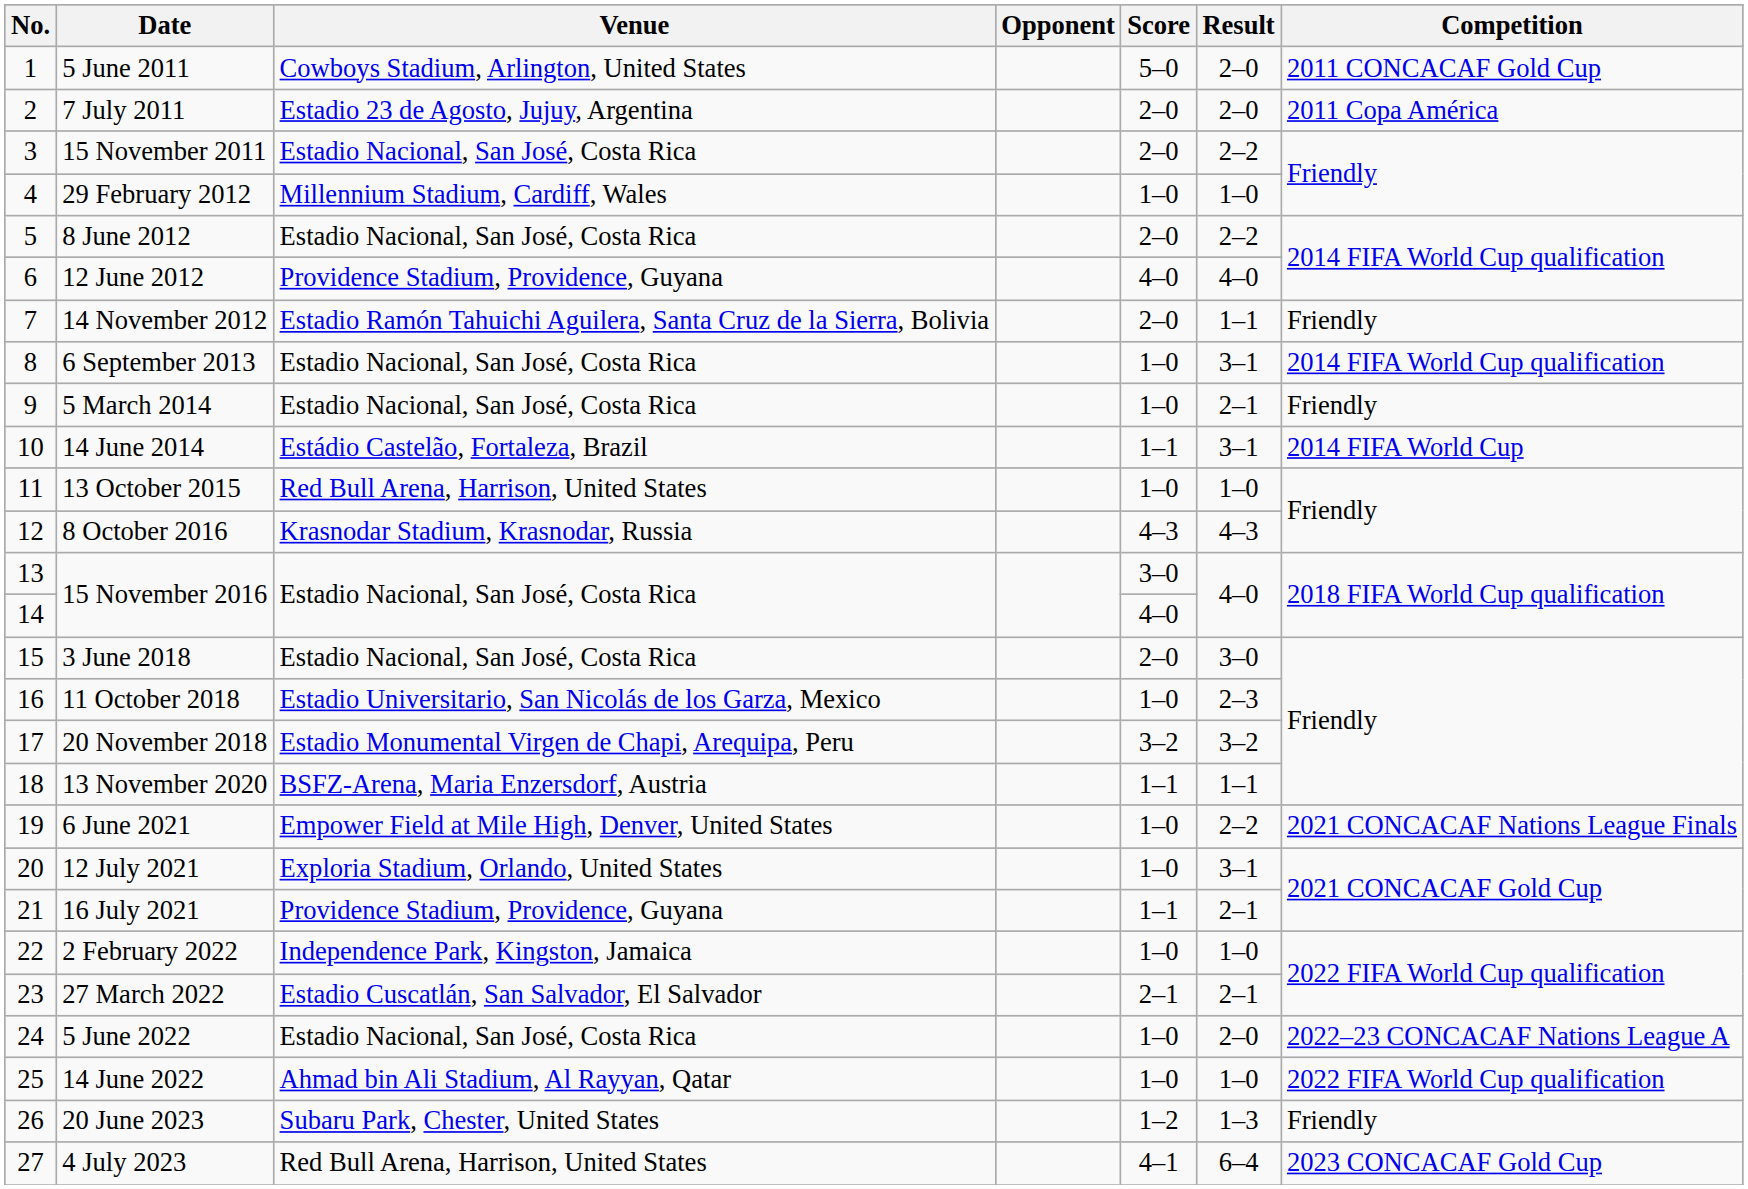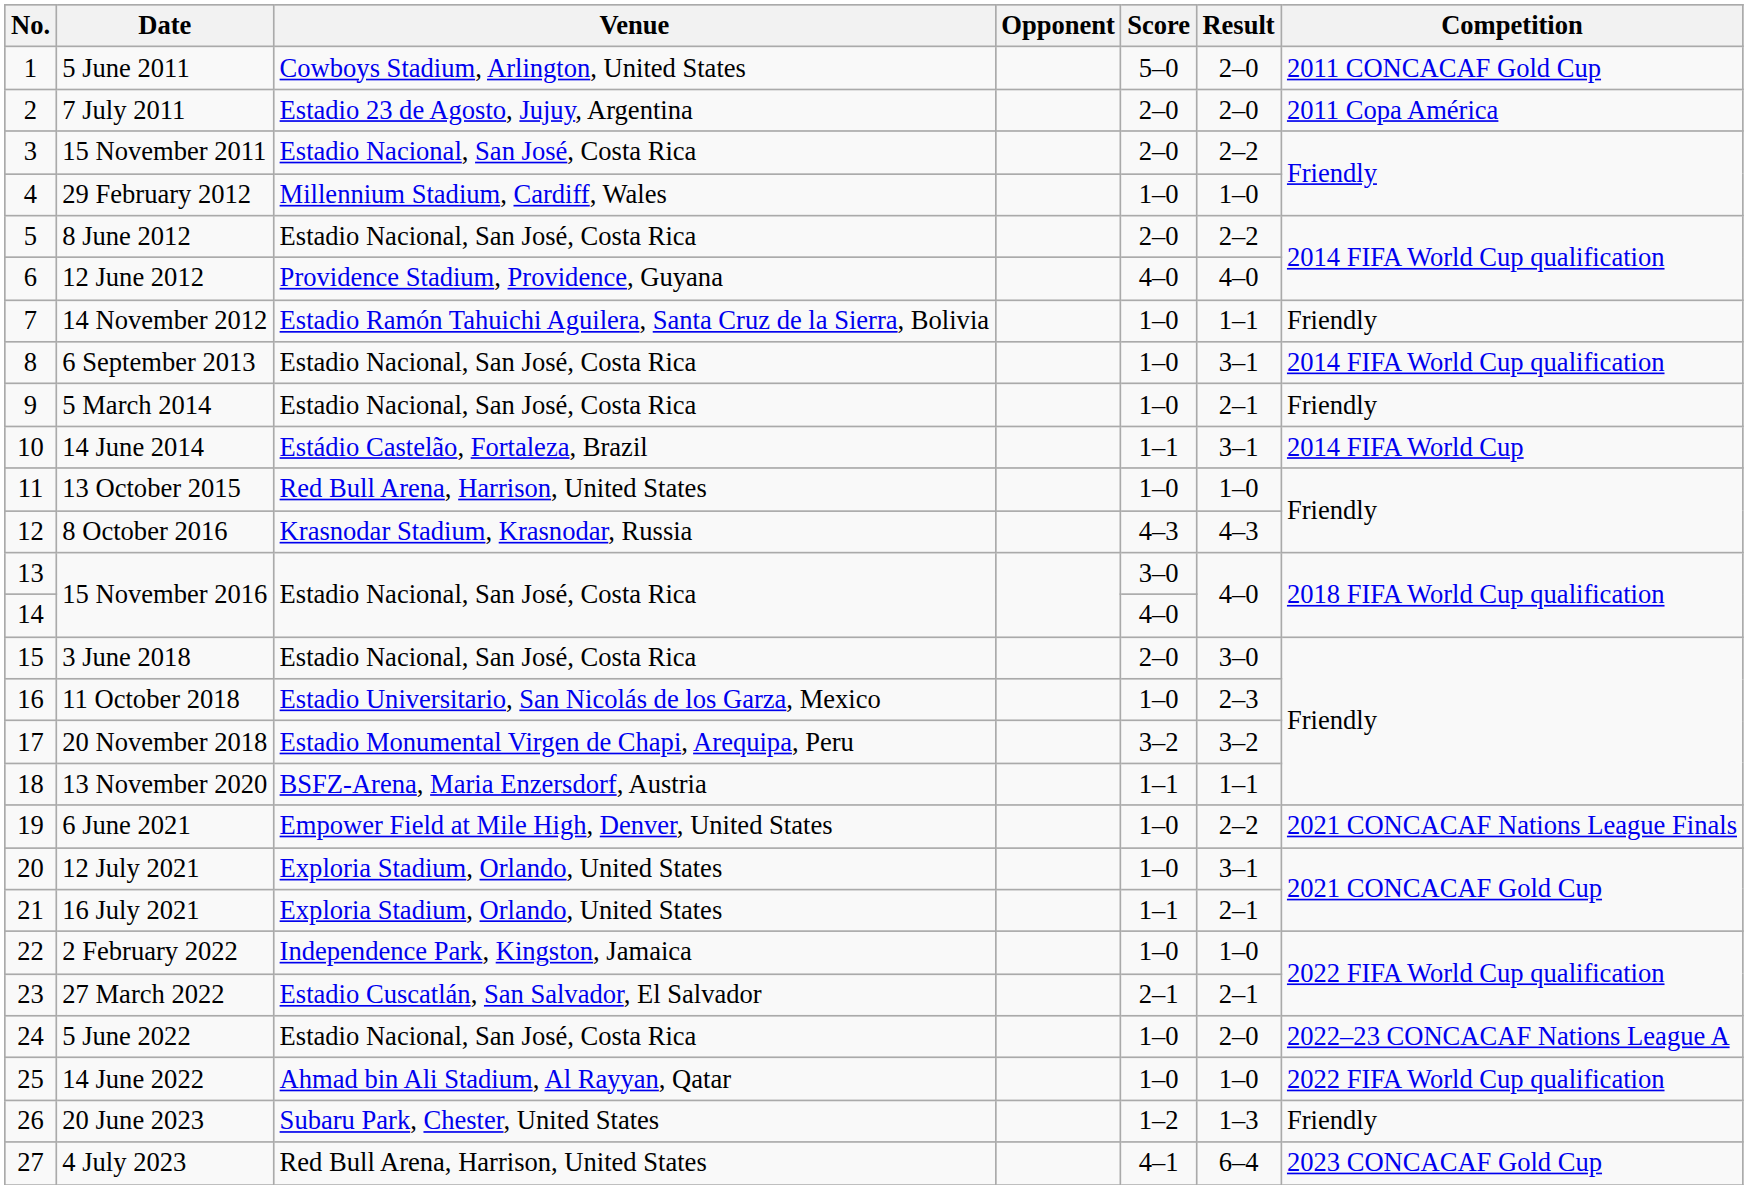 <table class="wikitable sortable">
 <tr>
 <th scope="col">No.</th>
 <th scope="col">Date</th>
 <th scope="col">Venue</th>
 <th scope="col">Opponent</th>
 <th scope="col">Score</th>
 <th scope="col">Result</th>
 <th scope="col">Competition</th>
 </tr>
 <tr>
 <td align="center">1</td>
 <td>5 June 2011</td>
 <td><a href='#'>Cowboys Stadium</a>, <a href='#'>Arlington</a>, United States</td>
 <td></td>
 <td align=center>5–0</td>
 <td align=center>2–0</td>
 <td><a href='#'>2011 CONCACAF Gold Cup</a></td>
 </tr>
 <tr>
 <td align="center">2</td>
 <td>7 July 2011</td>
 <td><a href='#'>Estadio 23 de Agosto</a>, <a href='#'>Jujuy</a>, Argentina</td>
 <td></td>
 <td align=center>2–0</td>
 <td align=center>2–0</td>
 <td><a href='#'>2011 Copa América</a></td>
 </tr>
 <tr>
 <td align="center">3</td>
 <td>15 November 2011</td>
 <td><a href='#'>Estadio Nacional</a>, <a href='#'>San José</a>, Costa Rica</td>
 <td></td>
 <td align=center>2–0</td>
 <td align=center>2–2</td>
 <td rowspan="2"><a href='#'>Friendly</a></td>
 </tr>
 <tr>
 <td align="center">4</td>
 <td>29 February 2012</td>
 <td><a href='#'>Millennium Stadium</a>, <a href='#'>Cardiff</a>, Wales</td>
 <td></td>
 <td align=center>1–0</td>
 <td align=center>1–0</td>
 </tr>
 <tr>
 <td align="center">5</td>
 <td>8 June 2012</td>
 <td>Estadio Nacional, San José, Costa Rica</td>
 <td></td>
 <td align=center>2–0</td>
 <td align=center>2–2</td>
 <td rowspan="2"><a href='#'>2014 FIFA World Cup qualification</a></td>
 </tr>
 <tr>
 <td align="center">6</td>
 <td>12 June 2012</td>
 <td><a href='#'>Providence Stadium</a>, <a href='#'>Providence</a>, Guyana</td>
 <td></td>
 <td align=center>4–0</td>
 <td align=center>4–0</td>
 </tr>
 <tr>
 <td align="center">7</td>
 <td>14 November 2012</td>
 <td><a href='#'>Estadio Ramón Tahuichi Aguilera</a>, <a href='#'>Santa Cruz de la Sierra</a>, Bolivia</td>
 <td></td>
-<td align=center>2–0</td>
+<td align=center>1–0</td>
 <td align=center>1–1</td>
 <td>Friendly</td>
 </tr>
 <tr>
 <td align="center">8</td>
 <td>6 September 2013</td>
 <td>Estadio Nacional, San José, Costa Rica</td>
 <td></td>
 <td align=center>1–0</td>
 <td align=center>3–1</td>
 <td><a href='#'>2014 FIFA World Cup qualification</a></td>
 </tr>
 <tr>
 <td align="center">9</td>
 <td>5 March 2014</td>
 <td>Estadio Nacional, San José, Costa Rica</td>
 <td></td>
 <td align=center>1–0</td>
 <td align=center>2–1</td>
 <td>Friendly</td>
 </tr>
 <tr>
 <td align="center">10</td>
 <td>14 June 2014</td>
 <td><a href='#'>Estádio Castelão</a>, <a href='#'>Fortaleza</a>, Brazil</td>
 <td></td>
 <td align=center>1–1</td>
 <td align=center>3–1</td>
 <td><a href='#'>2014 FIFA World Cup</a></td>
 </tr>
 <tr>
 <td align="center">11</td>
 <td>13 October 2015</td>
 <td><a href='#'>Red Bull Arena</a>, <a href='#'>Harrison</a>, United States</td>
 <td></td>
 <td align=center>1–0</td>
 <td align=center>1–0</td>
 <td rowspan="2">Friendly</td>
 </tr>
 <tr>
 <td align="center">12</td>
 <td>8 October 2016</td>
 <td><a href='#'>Krasnodar Stadium</a>, <a href='#'>Krasnodar</a>, Russia</td>
 <td></td>
 <td align=center>4–3</td>
 <td align=center>4–3</td>
 </tr>
 <tr>
 <td align="center">13</td>
 <td rowspan="2">15 November 2016</td>
 <td rowspan="2">Estadio Nacional, San José, Costa Rica</td>
 <td rowspan="2"></td>
 <td align=center>3–0</td>
 <td rowspan="2" align=center>4–0</td>
 <td rowspan="2"><a href='#'>2018 FIFA World Cup qualification</a></td>
 </tr>
 <tr>
 <td align="center">14</td>
 <td align=center>4–0</td>
 </tr>
 <tr>
 <td align="center">15</td>
 <td>3 June 2018</td>
 <td>Estadio Nacional, San José, Costa Rica</td>
 <td></td>
 <td align=center>2–0</td>
 <td align=center>3–0</td>
 <td rowspan=4>Friendly</td>
 </tr>
 <tr>
 <td align="center">16</td>
 <td>11 October 2018</td>
 <td><a href='#'>Estadio Universitario</a>, <a href='#'>San Nicolás de los Garza</a>, Mexico</td>
 <td></td>
 <td align=center>1–0</td>
 <td align=center>2–3</td>
 </tr>
 <tr>
 <td align="center">17</td>
 <td>20 November 2018</td>
 <td><a href='#'>Estadio Monumental Virgen de Chapi</a>, <a href='#'>Arequipa</a>, Peru</td>
 <td></td>
 <td align=center>3–2</td>
 <td align=center>3–2</td>
 </tr>
 <tr>
 <td align="center">18</td>
 <td>13 November 2020</td>
 <td><a href='#'>BSFZ-Arena</a>, <a href='#'>Maria Enzersdorf</a>, Austria</td>
 <td></td>
 <td align=center>1–1</td>
 <td align=center>1–1</td>
 </tr>
 <tr>
 <td align="center">19</td>
 <td>6 June 2021</td>
 <td><a href='#'>Empower Field at Mile High</a>, <a href='#'>Denver</a>, United States</td>
 <td></td>
 <td align=center>1–0</td>
 <td align=center>2–2</td>
 <td><a href='#'>2021 CONCACAF Nations League Finals</a></td>
 </tr>
 <tr>
 <td align="center">20</td>
 <td>12 July 2021</td>
 <td><a href='#'>Exploria Stadium</a>, <a href='#'>Orlando</a>, United States</td>
 <td></td>
 <td align=center>1–0</td>
 <td align=center>3–1</td>
 <td rowspan=2><a href='#'>2021 CONCACAF Gold Cup</a></td>
 </tr>
 <tr>
 <td align="center">21</td>
 <td>16 July 2021</td>
-<td><a href='#'>Providence Stadium</a>, <a href='#'>Providence</a>, Guyana</td>
+<td><a href='#'>Exploria Stadium</a>, <a href='#'>Orlando</a>, United States</td>
 <td></td>
 <td align=center>1–1</td>
 <td align=center>2–1</td>
 </tr>
 <tr>
 <td align="center">22</td>
 <td>2 February 2022</td>
 <td><a href='#'>Independence Park</a>, <a href='#'>Kingston</a>, Jamaica</td>
 <td></td>
 <td align=center>1–0</td>
 <td align=center>1–0</td>
 <td rowspan=2><a href='#'>2022 FIFA World Cup qualification</a></td>
 </tr>
 <tr>
 <td align="center">23</td>
 <td>27 March 2022</td>
 <td><a href='#'>Estadio Cuscatlán</a>, <a href='#'>San Salvador</a>, El Salvador</td>
 <td></td>
 <td align=center>2–1</td>
 <td align=center>2–1</td>
 </tr>
 <tr>
 <td align="center">24</td>
 <td>5 June 2022</td>
 <td>Estadio Nacional, San José, Costa Rica</td>
 <td></td>
 <td align=center>1–0</td>
 <td align=center>2–0</td>
 <td><a href='#'>2022–23 CONCACAF Nations League A</a></td>
 </tr>
 <tr>
 <td align="center">25</td>
 <td>14 June 2022</td>
 <td><a href='#'>Ahmad bin Ali Stadium</a>, <a href='#'>Al Rayyan</a>, Qatar</td>
 <td></td>
 <td align=center>1–0</td>
 <td align=center>1–0</td>
 <td><a href='#'>2022 FIFA World Cup qualification</a></td>
 </tr>
 <tr>
 <td align="center">26</td>
 <td>20 June 2023</td>
 <td><a href='#'>Subaru Park</a>, <a href='#'>Chester</a>, United States</td>
 <td></td>
 <td align=center>1–2</td>
 <td align=center>1–3</td>
 <td>Friendly</td>
 </tr>
 <tr>
 <td align="center">27</td>
 <td>4 July 2023</td>
 <td>Red Bull Arena, Harrison, United States</td>
 <td></td>
 <td align=center>4–1</td>
 <td align=center>6–4</td>
 <td><a href='#'>2023 CONCACAF Gold Cup</a></td>
 </tr>
 </table>
